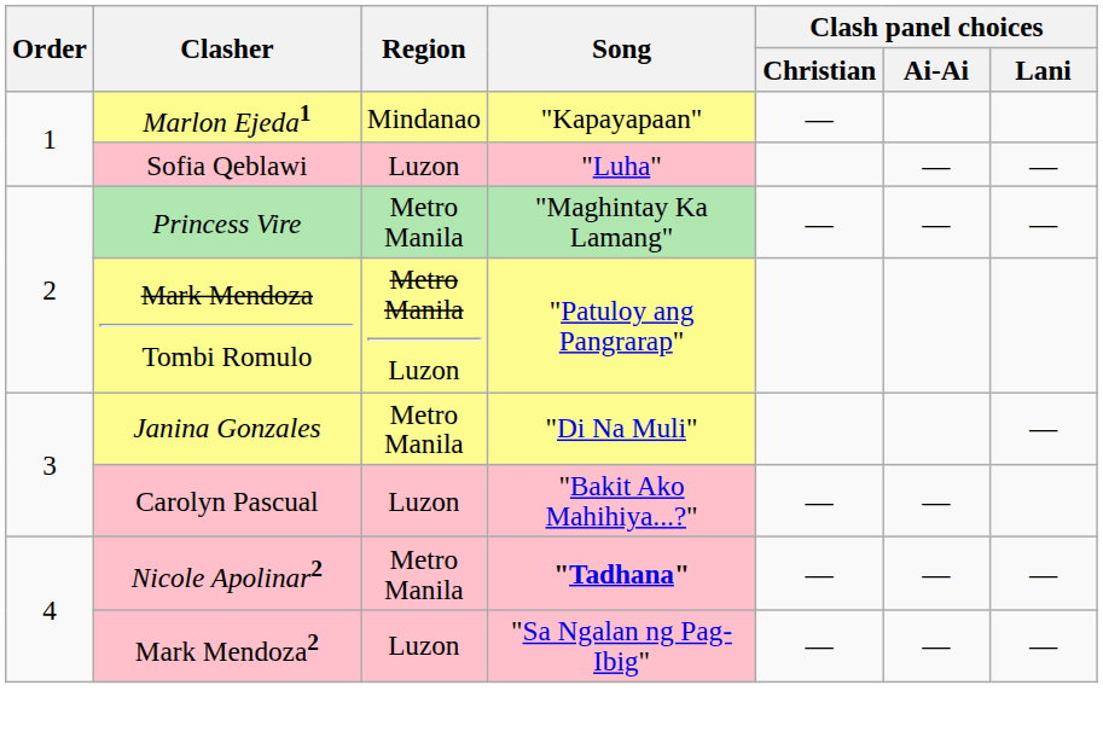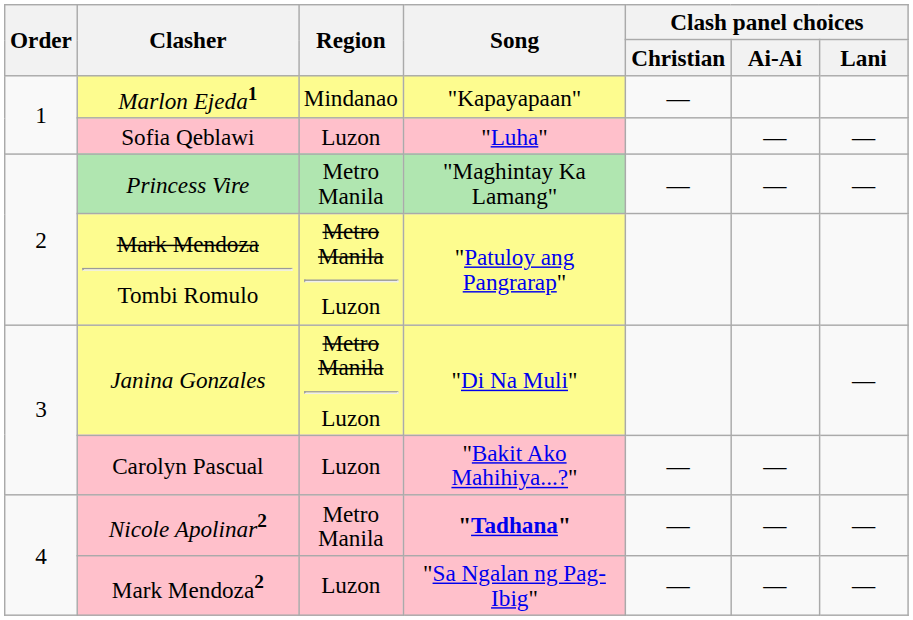 <table class="wikitable" style="text-align:center; line-height:17px; width:100%;">
 <tr>
 <th rowspan="2" width="5%">Order</th>
 <th rowspan="2" width="25%">Clasher</th>
 <th rowspan="2">Region</th>
 <th rowspan="2" width="25%">Song</th>
 <th colspan="3" width="30%">Clash panel choices</th>
 </tr>
 <tr>
 <th width="10%">Christian</th>
 <th width="10%">Ai-Ai</th>
 <th width="10%">Lani</th>
 </tr>
 <tr>
 <td rowspan="2">1</td>
 <td style="background:#fdfc8f;"><em>Marlon Ejeda</em><sup><strong>1</strong></sup></td>
 <td style="background:#fdfc8f;">Mindanao</td>
 <td style="background:#fdfc8f;">"Kapayapaan"</td>
 <td>—</td>
 <td><strong></strong></td>
 <td><strong></strong></td>
 </tr>
 <tr>
 <td style="background:pink;">Sofia Qeblawi</td>
 <td style="background:pink;">Luzon</td>
 <td style="background:pink;">"<a href='#'>Luha</a>"</td>
 <td><strong></strong></td>
 <td>—</td>
 <td>—</td>
 </tr>
 <tr>
 <td rowspan="2">2</td>
 <td style="background:#b0e6b0;"><em>Princess Vire</em></td>
 <td style="background:#b0e6b0;">Metro Manila</td>
 <td style="background:#b0e6b0;">"Maghintay Ka Lamang"</td>
 <td>—</td>
 <td>—</td>
 <td>—</td>
 </tr>
 <tr>
 <td style="background:#fdfc8f;"><s>Mark Mendoza</s><hr>Tombi Romulo</td>
 <td style="background:#fdfc8f;"><s>Metro Manila</s><hr>Luzon</td>
 <td style="background:#fdfc8f;">"<a href='#'>Patuloy ang Pangrarap</a>"</td>
 <td><strong></strong></td>
 <td><strong></strong></td>
 <td><strong></strong></td>
 </tr>
 <tr>
 <td rowspan="2">3</td>
 <td style="background:#fdfc8f;"><em>Janina Gonzales</em></td>
-<td style="background:#fdfc8f;">Metro Manila</td>
+<td style="background:#fdfc8f;"><s>Metro Manila</s><hr>Luzon</td>
 <td style="background:#fdfc8f;">"<a href='#'>Di Na Muli</a>"</td>
 <td><strong></strong></td>
 <td><strong></strong></td>
 <td>—</td>
 </tr>
 <tr>
 <td style="background:pink;">Carolyn Pascual</td>
 <td style="background:pink;">Luzon</td>
 <td style="background:pink;">"<a href='#'>Bakit Ako Mahihiya...?</a>"</td>
 <td>—</td>
 <td>—</td>
 <td><strong></strong></td>
 </tr>
 <tr>
 <td rowspan="2">4</td>
 <td style="background:pink;"><em>Nicole Apolinar</em><sup><strong>2</strong></sup></td>
 <td style="background:pink;">Metro Manila</td>
 <td style="background:pink;"><strong>"<a href='#'>Tadhana</a>"</strong></td>
 <td>—</td>
 <td>—</td>
 <td>—</td>
 </tr>
 <tr>
 <td style="background:pink;">Mark Mendoza<sup><strong>2</strong></sup></td>
 <td style="background:pink;">Luzon</td>
 <td style="background:pink;">"<a href='#'>Sa Ngalan ng Pag-Ibig</a>"</td>
 <td>—</td>
 <td>—</td>
 <td>—</td>
 </tr>
 </table>
